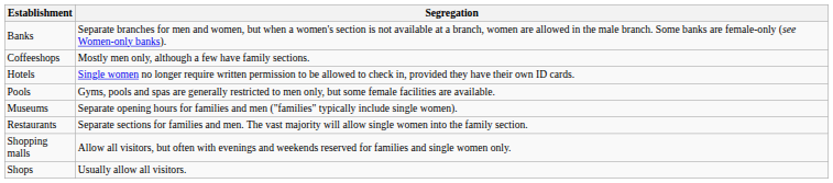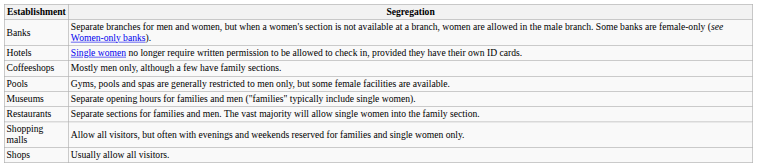 <table class="wikitable">
 <tr>
 <th>Establishment</th>
 <th align=left>Segregation</th>
 </tr>
 <tr>
 <td>Banks</td>
 <td>Separate branches for men and women, but when a women's section is not available at a branch, women are allowed in the male branch. Some banks are female-only (<em>see</em> <a href='#'>Women-only banks</a>).</td>
 </tr>
 <tr>
+<td>Hotels</td>
+<td><a href='#'>Single women</a> no longer require written permission to be allowed to check in, provided they have their own ID cards.</td>
+</tr>
+<tr>
 <td>Coffeeshops</td>
 <td>Mostly men only, although a few have family sections.</td>
-</tr>
-<tr>
-<td>Hotels</td>
-<td><a href='#'>Single women</a> no longer require written permission to be allowed to check in, provided they have their own ID cards.</td>
 </tr>
 <tr>
 <td>Pools</td>
 <td>Gyms, pools and spas are generally restricted to men only, but some female facilities are available.</td>
 </tr>
 <tr>
 <td>Museums</td>
 <td>Separate opening hours for families and men ("families" typically include single women).</td>
 </tr>
 <tr>
 <td>Restaurants</td>
 <td>Separate sections for families and men. The vast majority will allow single women into the family section.</td>
 </tr>
 <tr>
 <td>Shopping malls</td>
 <td>Allow all visitors, but often with evenings and weekends reserved for families and single women only.</td>
 </tr>
 <tr>
 <td>Shops</td>
 <td>Usually allow all visitors.</td>
 </tr>
 </table>
